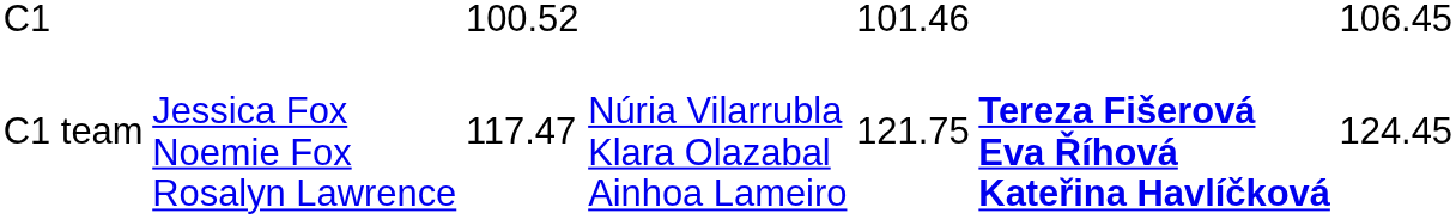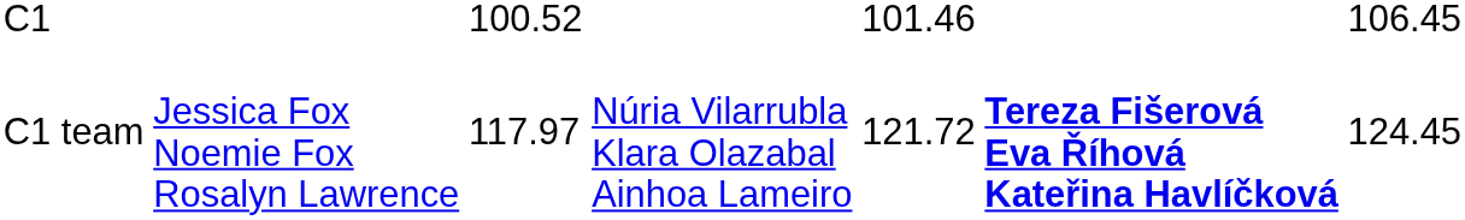 <table>
 <tr>
 <td>C1</td>
 <td></td>
 <td>100.52</td>
 <td></td>
 <td>101.46</td>
 <td></td>
 <td>106.45</td>
 </tr>
 <tr>
 <td>C1 team</td>
 <td><br><a href='#'>Jessica Fox</a><br><a href='#'>Noemie Fox</a><br><a href='#'>Rosalyn Lawrence</a></td>
-<td>117.47</td>
+<td>117.97</td>
 <td><br><a href='#'>Núria Vilarrubla</a><br><a href='#'>Klara Olazabal</a><br><a href='#'>Ainhoa Lameiro</a></td>
-<td>121.75</td>
+<td>121.72</td>
 <td><strong><br><a href='#'>Tereza Fišerová</a><br><a href='#'>Eva Říhová</a><br><a href='#'>Kateřina Havlíčková</a></strong></td>
 <td>124.45</td>
 </tr>
 </table>
